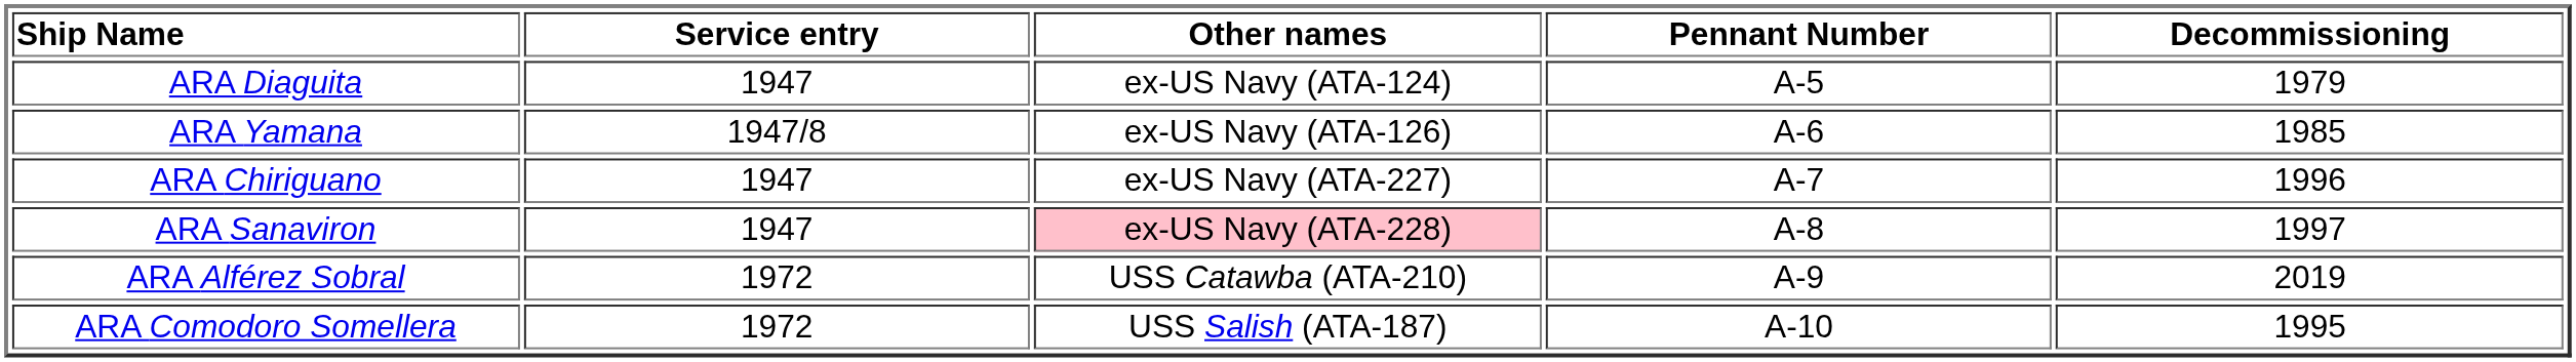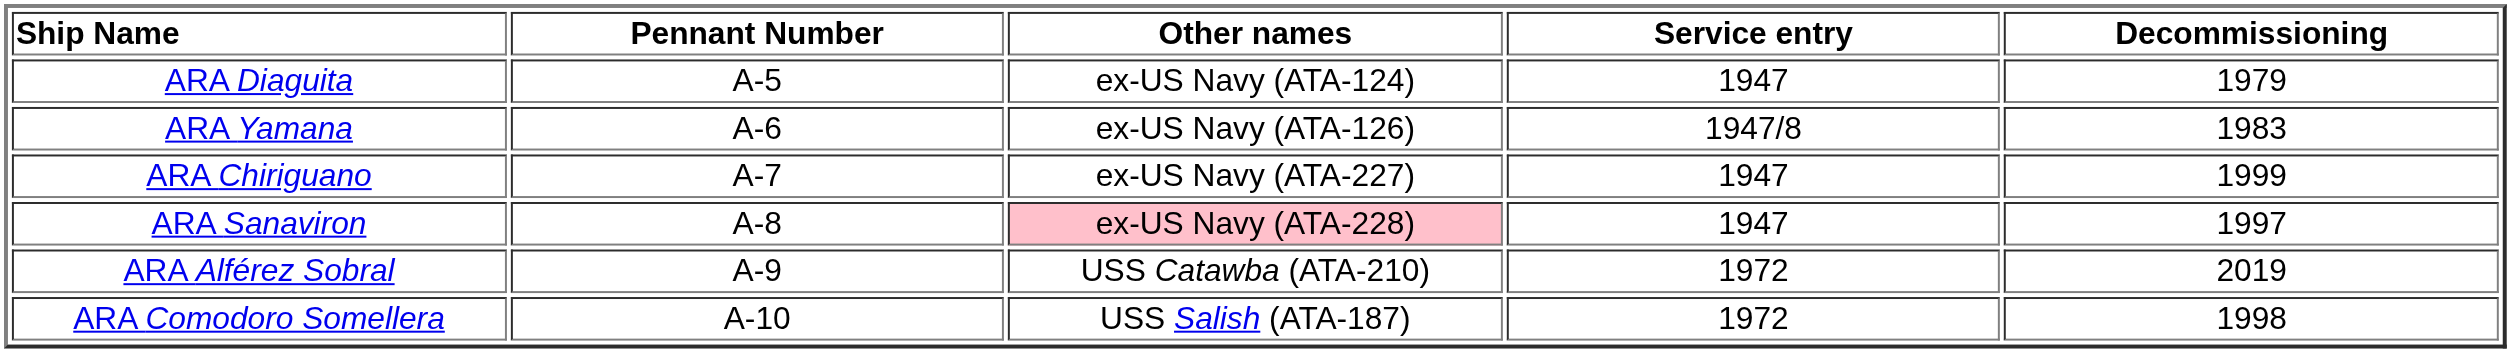 <table width="100%" border="2">
 <tr>
 <th width="16%" align="left">Ship Name</th>
+<th width="16%" align="center">Pennant Number</th>
+<th width="16%" align="center">Other names</th>
 <th width="16%" align="center">Service entry</th>
-<th width="16%" align="center">Other names</th>
-<th width="16%" align="center">Pennant Number</th>
 <th width="16%" align="center">Decommissioning</th>
 </tr>
 <tr>
 <td align="center"><a href='#'>ARA <em>Diaguita</em></a></td>
+<td align="center">A-5</td>
+<td align="center">ex-US Navy (ATA-124)</td>
 <td align="center">1947</td>
-<td align="center">ex-US Navy (ATA-124)</td>
-<td align="center">A-5</td>
 <td align="center">1979 </td>
 </tr>
 <tr>
 <td align="center"><a href='#'>ARA <em>Yamana</em></a></td>
+<td align="center">A-6</td>
+<td align="center">ex-US Navy (ATA-126)</td>
 <td align="center">1947/8</td>
-<td align="center">ex-US Navy (ATA-126)</td>
-<td align="center">A-6</td>
-<td align="center">1985 </td>
+<td align="center">1983 </td>
 </tr>
 <tr>
 <td align="center"><a href='#'>ARA <em>Chiriguano</em></a></td>
+<td align="center">A-7</td>
+<td align="center">ex-US Navy (ATA-227)</td>
 <td align="center">1947</td>
-<td align="center">ex-US Navy (ATA-227)</td>
-<td align="center">A-7</td>
-<td align="center">1996 </td>
+<td align="center">1999 </td>
 </tr>
 <tr>
 <td align="center"><a href='#'>ARA <em>Sanaviron</em></a></td>
+<td align="center">A-8</td>
+<td align="center" style="background: pink;">ex-US Navy (ATA-228)</td>
 <td align="center">1947</td>
-<td align="center" style="background: pink;">ex-US Navy (ATA-228)</td>
-<td align="center">A-8</td>
 <td align="center">1997 </td>
 </tr>
 <tr>
 <td align="center"><a href='#'>ARA <em>Alférez Sobral</em></a></td>
+<td align="center">A-9</td>
+<td align="center">USS <em>Catawba</em> (ATA-210)</td>
 <td align="center">1972</td>
-<td align="center">USS <em>Catawba</em> (ATA-210)</td>
-<td align="center">A-9</td>
 <td align="center">2019  </td>
 </tr>
 <tr>
 <td align="center"><a href='#'>ARA <em>Comodoro Somellera</em></a></td>
+<td align="center">A-10</td>
+<td align="center">USS <em><a href='#'>Salish</a></em> (ATA-187)</td>
 <td align="center">1972 </td>
-<td align="center">USS <em><a href='#'>Salish</a></em> (ATA-187)</td>
-<td align="center">A-10</td>
-<td align="center">1995 </td>
+<td align="center">1998 </td>
 </tr>
 </table>
